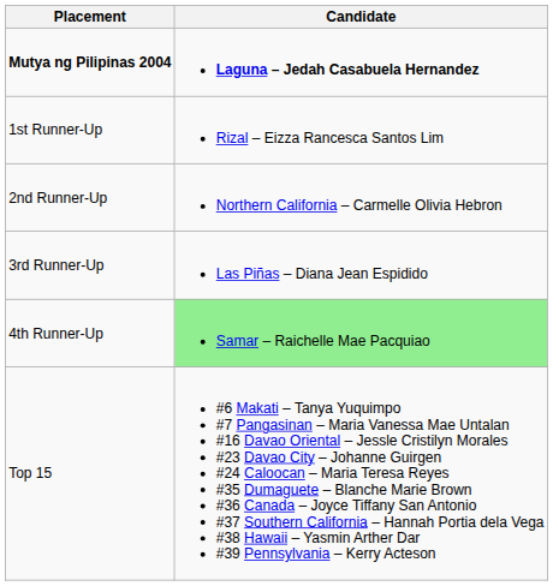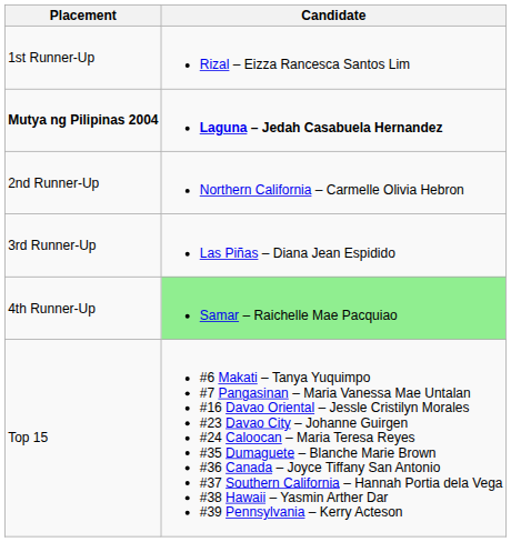 <table class="wikitable sortable" style="font-size: 95%;">
 <tr>
 <th>Placement</th>
 <th>Candidate</th>
 </tr>
 <tr>
+<td>1st Runner-Up</td>
+<td><br><ul><li><a href='#'>Rizal</a> – Eizza Rancesca Santos Lim</li></ul></td>
+</tr>
+<tr>
 <td><strong>Mutya ng Pilipinas 2004</strong></td>
 <td><br><ul><li><strong><a href='#'>Laguna</a> – Jedah Casabuela Hernandez</strong></li></ul></td>
-</tr>
-<tr>
-<td>1st Runner-Up</td>
-<td><br><ul><li><a href='#'>Rizal</a> – Eizza Rancesca Santos Lim</li></ul></td>
 </tr>
 <tr>
 <td>2nd Runner-Up</td>
 <td><br><ul><li><a href='#'>Northern California</a> – Carmelle Olivia Hebron</li></ul></td>
 </tr>
 <tr>
 <td>3rd Runner-Up</td>
 <td><br><ul><li><a href='#'>Las Piñas</a> – Diana Jean Espidido</li></ul></td>
 </tr>
 <tr>
 <td>4th Runner-Up</td>
 <td style="background: lightgreen;"><br><ul><li><a href='#'>Samar</a> – Raichelle Mae Pacquiao</li></ul></td>
 </tr>
 <tr>
 <td>Top 15</td>
 <td><br><ul><li>#6 <a href='#'>Makati</a> – Tanya Yuquimpo</li><li>#7 <a href='#'>Pangasinan</a> – Maria Vanessa Mae Untalan</li><li>#16 <a href='#'>Davao Oriental</a> – Jessle Cristilyn Morales</li><li>#23 <a href='#'>Davao City</a> – Johanne Guirgen</li><li>#24 <a href='#'>Caloocan</a> – Maria Teresa Reyes</li><li>#35 <a href='#'>Dumaguete</a> – Blanche Marie Brown</li><li>#36 <a href='#'>Canada</a> – Joyce Tiffany San Antonio</li><li>#37 <a href='#'>Southern California</a> – Hannah Portia dela Vega</li><li>#38 <a href='#'>Hawaii</a> – Yasmin Arther Dar</li><li>#39 <a href='#'>Pennsylvania</a> – Kerry Acteson</li></ul></td>
 </tr>
 </table>
